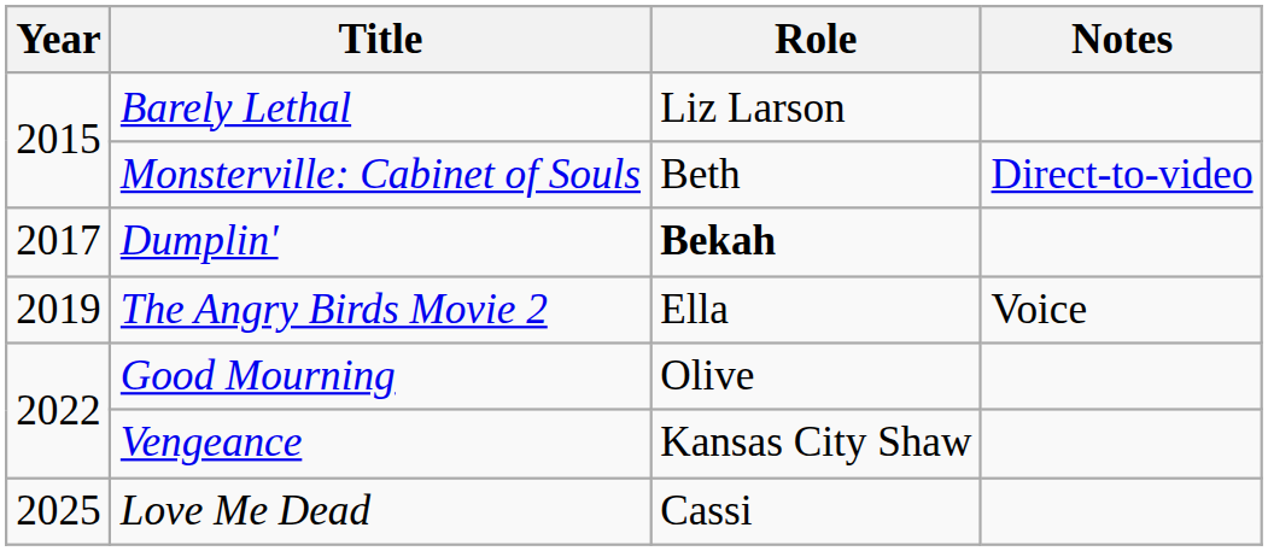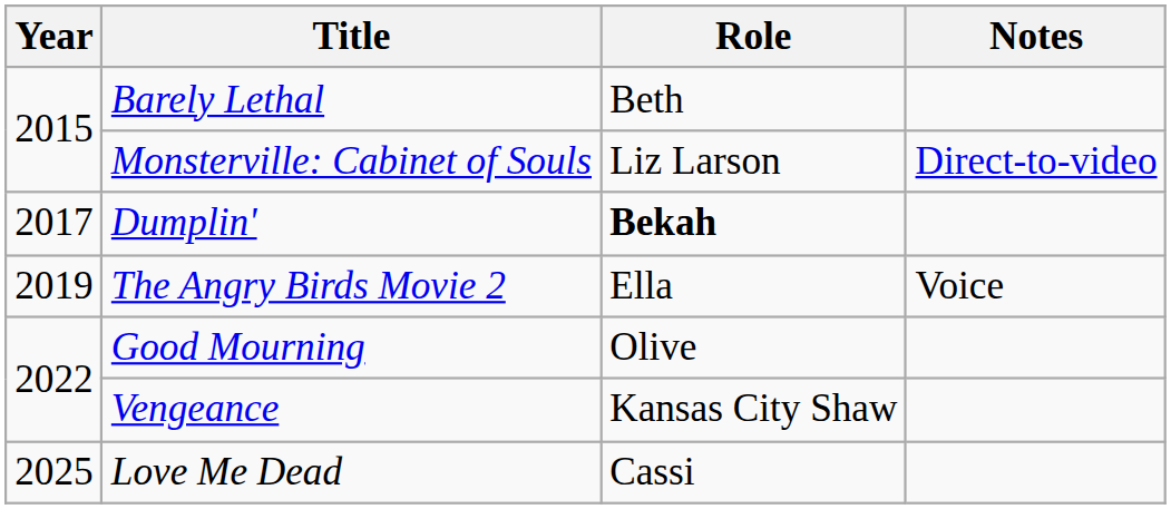 <table class="wikitable sortable">
 <tr>
 <th>Year</th>
 <th>Title</th>
 <th>Role</th>
 <th class="unsortable">Notes</th>
 </tr>
 <tr>
 <td rowspan="2">2015</td>
 <td><em><a href='#'>Barely Lethal</a></em></td>
-<td>Liz Larson</td>
+<td>Beth</td>
 <td></td>
 </tr>
 <tr>
 <td><em><a href='#'>Monsterville: Cabinet of Souls</a></em></td>
-<td>Beth</td>
+<td>Liz Larson</td>
 <td><a href='#'>Direct-to-video</a></td>
 </tr>
 <tr>
 <td>2017</td>
 <td><em><a href='#'>Dumplin'</a></em></td>
 <td><strong>Bekah</strong></td>
 <td></td>
 </tr>
 <tr>
 <td>2019</td>
 <td><em><a href='#'>The Angry Birds Movie 2</a></em></td>
 <td>Ella</td>
 <td>Voice</td>
 </tr>
 <tr>
 <td rowspan="2">2022</td>
 <td><em><a href='#'>Good Mourning</a></em></td>
 <td>Olive</td>
 <td></td>
 </tr>
 <tr>
 <td><em><a href='#'>Vengeance</a></em></td>
 <td>Kansas City Shaw</td>
 <td></td>
 </tr>
 <tr>
 <td>2025</td>
 <td><em>Love Me Dead</em></td>
 <td>Cassi</td>
 <td></td>
 </tr>
 </table>
